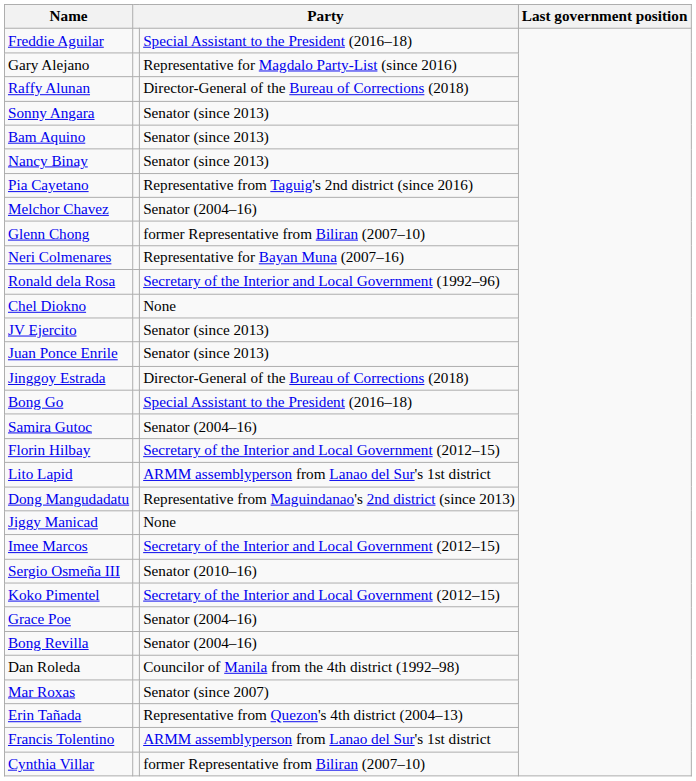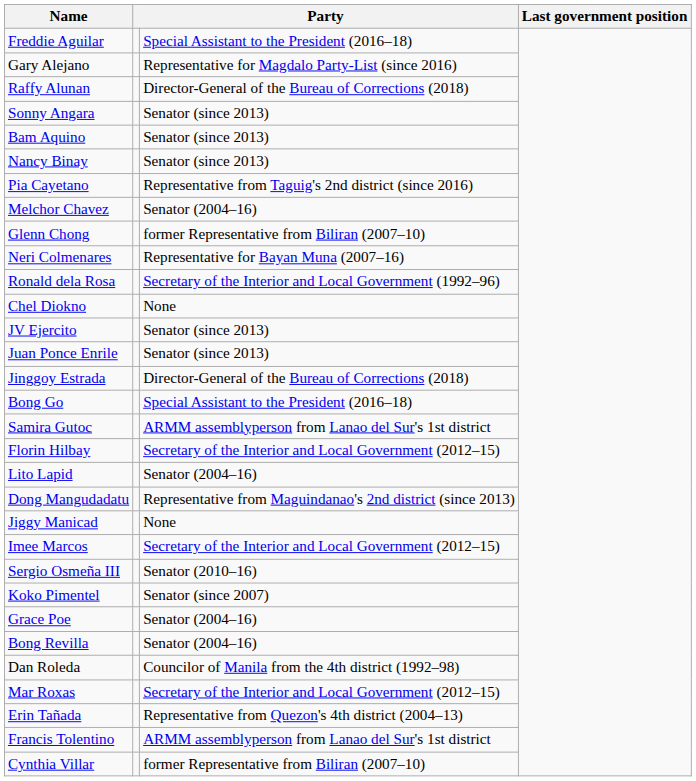 <table class=wikitable>
 <tr>
 <th>Name</th>
 <th colspan="2">Party</th>
 <th>Last government position</th>
 </tr>
 <tr>
 <td><a href='#'>Freddie Aguilar</a></td>
 <td></td>
 <td><a href='#'>Special Assistant to the President</a> (2016–18)</td>
 </tr>
 <tr>
 <td>Gary Alejano</td>
 <td></td>
 <td>Representative for <a href='#'>Magdalo Party-List</a> (since 2016)</td>
 </tr>
 <tr>
 <td><a href='#'>Raffy Alunan</a></td>
 <td></td>
 <td>Director-General of the <a href='#'>Bureau of Corrections</a> (2018)</td>
 </tr>
 <tr>
 <td><a href='#'>Sonny Angara</a></td>
 <td></td>
 <td>Senator (since 2013)</td>
 </tr>
 <tr>
 <td><a href='#'>Bam Aquino</a></td>
 <td></td>
 <td>Senator (since 2013)</td>
 </tr>
 <tr>
 <td><a href='#'>Nancy Binay</a></td>
 <td></td>
 <td>Senator (since 2013)</td>
 </tr>
 <tr>
 <td><a href='#'>Pia Cayetano</a></td>
 <td></td>
 <td>Representative from <a href='#'>Taguig</a>'s 2nd district (since 2016)</td>
 </tr>
 <tr>
 <td><a href='#'>Melchor Chavez</a></td>
 <td></td>
 <td>Senator (2004–16)</td>
 </tr>
 <tr>
 <td><a href='#'>Glenn Chong</a></td>
 <td></td>
 <td>former Representative from <a href='#'>Biliran</a> (2007–10)</td>
 </tr>
 <tr>
 <td><a href='#'>Neri Colmenares</a></td>
 <td></td>
 <td>Representative for <a href='#'>Bayan Muna</a> (2007–16)</td>
 </tr>
 <tr>
 <td><a href='#'>Ronald dela Rosa</a></td>
 <td></td>
 <td><a href='#'>Secretary of the Interior and Local Government</a> (1992–96)</td>
 </tr>
 <tr>
 <td><a href='#'>Chel Diokno</a></td>
 <td></td>
 <td>None</td>
 </tr>
 <tr>
 <td><a href='#'>JV Ejercito</a></td>
 <td></td>
 <td>Senator (since 2013)</td>
 </tr>
 <tr>
 <td><a href='#'>Juan Ponce Enrile</a></td>
 <td></td>
 <td>Senator (since 2013)</td>
 </tr>
 <tr>
 <td><a href='#'>Jinggoy Estrada</a></td>
 <td></td>
 <td>Director-General of the <a href='#'>Bureau of Corrections</a> (2018)</td>
 </tr>
 <tr>
 <td><a href='#'>Bong Go</a></td>
 <td></td>
 <td><a href='#'>Special Assistant to the President</a> (2016–18)</td>
 </tr>
 <tr>
 <td><a href='#'>Samira Gutoc</a></td>
 <td></td>
-<td>Senator (2004–16)</td>
+<td><a href='#'>ARMM assemblyperson</a> from <a href='#'>Lanao del Sur</a>'s 1st district</td>
 </tr>
 <tr>
 <td><a href='#'>Florin Hilbay</a></td>
 <td></td>
 <td><a href='#'>Secretary of the Interior and Local Government</a> (2012–15)</td>
 </tr>
 <tr>
 <td><a href='#'>Lito Lapid</a></td>
 <td></td>
-<td><a href='#'>ARMM assemblyperson</a> from <a href='#'>Lanao del Sur</a>'s 1st district</td>
+<td>Senator (2004–16)</td>
 </tr>
 <tr>
 <td><a href='#'>Dong Mangudadatu</a></td>
 <td></td>
 <td>Representative from <a href='#'>Maguindanao</a>'s <a href='#'>2nd district</a> (since 2013)</td>
 </tr>
 <tr>
 <td><a href='#'>Jiggy Manicad</a></td>
 <td></td>
 <td>None</td>
 </tr>
 <tr>
 <td><a href='#'>Imee Marcos</a></td>
 <td></td>
 <td><a href='#'>Secretary of the Interior and Local Government</a> (2012–15)</td>
 </tr>
 <tr>
 <td><a href='#'>Sergio Osmeña III</a></td>
 <td></td>
 <td>Senator (2010–16)</td>
 </tr>
 <tr>
 <td><a href='#'>Koko Pimentel</a></td>
 <td></td>
-<td><a href='#'>Secretary of the Interior and Local Government</a> (2012–15)</td>
+<td>Senator (since 2007)</td>
 </tr>
 <tr>
 <td><a href='#'>Grace Poe</a></td>
 <td></td>
 <td>Senator (2004–16)</td>
 </tr>
 <tr>
 <td><a href='#'>Bong Revilla</a></td>
 <td></td>
 <td>Senator (2004–16)</td>
 </tr>
 <tr>
 <td>Dan Roleda</td>
 <td></td>
 <td>Councilor of <a href='#'>Manila</a> from the 4th district (1992–98)</td>
 </tr>
 <tr>
 <td><a href='#'>Mar Roxas</a></td>
 <td></td>
-<td>Senator (since 2007)</td>
+<td><a href='#'>Secretary of the Interior and Local Government</a> (2012–15)</td>
 </tr>
 <tr>
 <td><a href='#'>Erin Tañada</a></td>
 <td></td>
 <td>Representative from <a href='#'>Quezon</a>'s 4th district (2004–13)</td>
 </tr>
 <tr>
 <td><a href='#'>Francis Tolentino</a></td>
 <td></td>
 <td><a href='#'>ARMM assemblyperson</a> from <a href='#'>Lanao del Sur</a>'s 1st district</td>
 </tr>
 <tr>
 <td><a href='#'>Cynthia Villar</a></td>
 <td></td>
 <td>former Representative from <a href='#'>Biliran</a> (2007–10)</td>
 </tr>
 </table>
